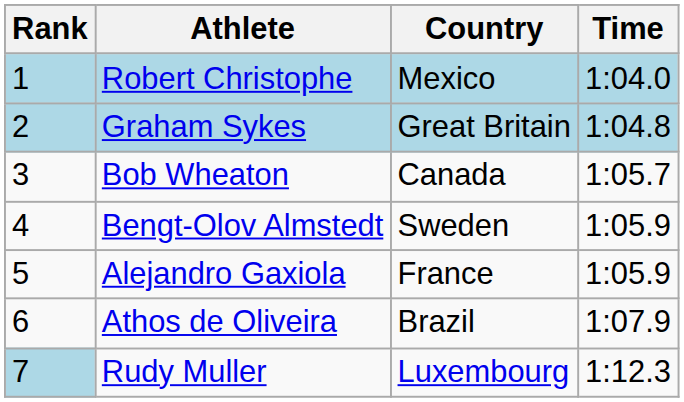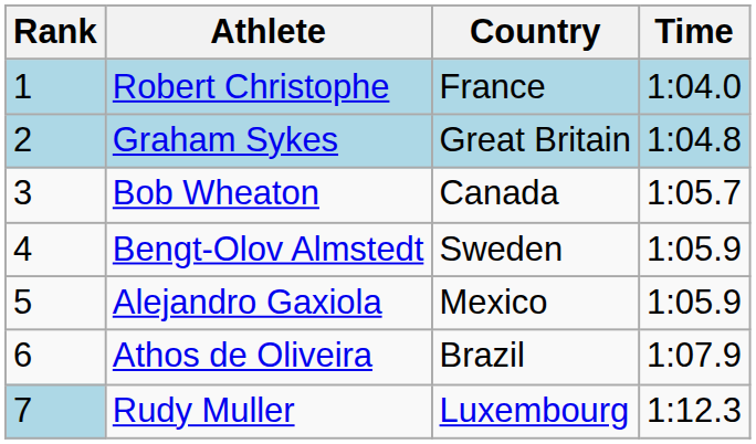 <table class="wikitable">
 <tr>
 <th>Rank</th>
 <th>Athlete</th>
 <th>Country</th>
 <th>Time</th>
 </tr>
 <tr bgcolor=lightblue>
 <td>1</td>
 <td><a href='#'>Robert Christophe</a></td>
-<td>Mexico</td>
+<td>France</td>
 <td>1:04.0</td>
 </tr>
 <tr bgcolor=lightblue>
 <td>2</td>
 <td><a href='#'>Graham Sykes</a></td>
 <td>Great Britain</td>
 <td>1:04.8</td>
 </tr>
 <tr>
 <td>3</td>
 <td><a href='#'>Bob Wheaton</a></td>
 <td>Canada</td>
 <td>1:05.7</td>
 </tr>
 <tr>
 <td>4</td>
 <td><a href='#'>Bengt-Olov Almstedt</a></td>
 <td>Sweden</td>
 <td>1:05.9</td>
 </tr>
 <tr>
 <td>5</td>
 <td><a href='#'>Alejandro Gaxiola</a></td>
-<td>France</td>
+<td>Mexico</td>
 <td>1:05.9</td>
 </tr>
 <tr>
 <td>6</td>
 <td><a href='#'>Athos de Oliveira</a></td>
 <td>Brazil</td>
 <td>1:07.9</td>
 </tr>
 <tr>
 <td style="background: lightblue;">7</td>
 <td><a href='#'>Rudy Muller</a></td>
 <td><a href='#'>Luxembourg</a></td>
 <td>1:12.3</td>
 </tr>
 </table>
